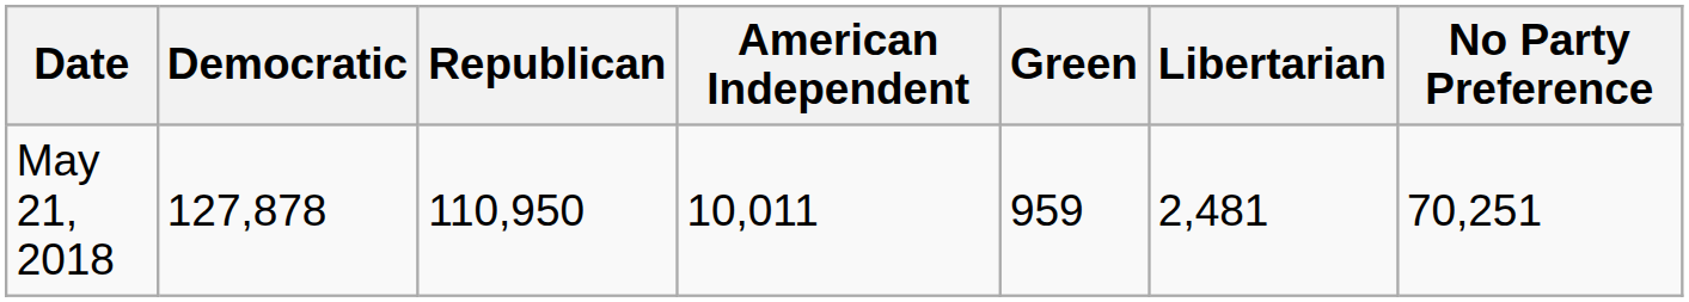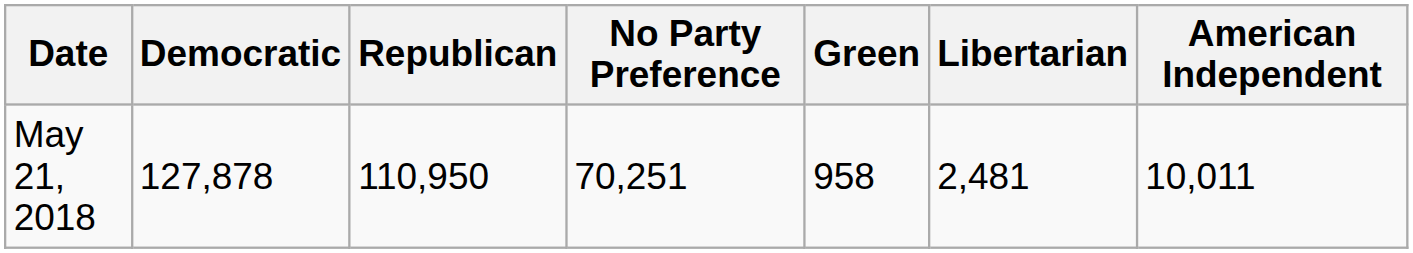 <table class="wikitable sortable">
 <tr>
 <th>Date</th>
 <th>Democratic</th>
 <th>Republican</th>
-<th>American Independent</th>
+<th>No Party Preference</th>
 <th>Green</th>
 <th>Libertarian</th>
-<th>No Party Preference</th>
+<th>American Independent</th>
 </tr>
 <tr>
 <td>May 21, 2018</td>
 <td>127,878</td>
 <td>110,950</td>
+<td>70,251</td>
+<td>958</td>
+<td>2,481</td>
 <td>10,011</td>
-<td>959</td>
-<td>2,481</td>
-<td>70,251</td>
 </tr>
 </table>
